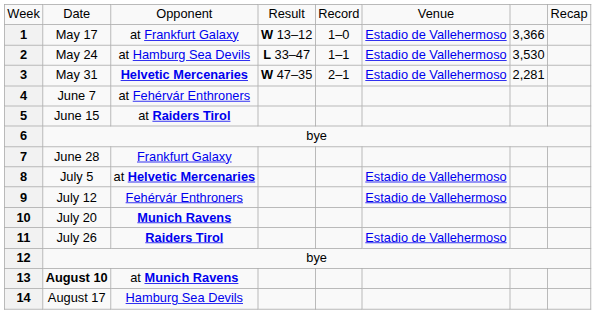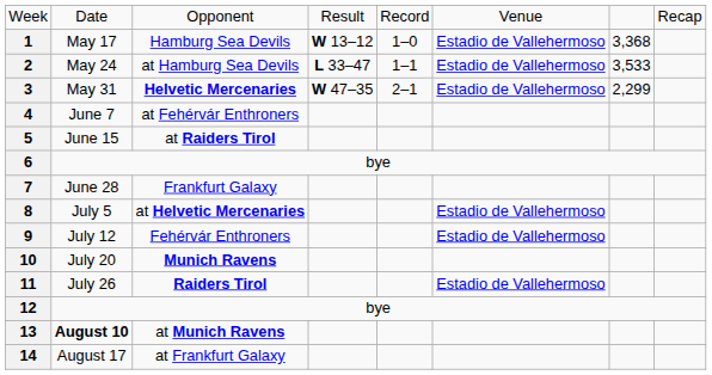 <table class="wikitable" style="text-align:center">
 <tr>
 <td>Week</td>
 <td>Date</td>
 <td>Opponent</td>
 <td>Result</td>
 <td>Record</td>
 <td>Venue</td>
 <td></td>
 <td>Recap</td>
 </tr>
 <tr>
 <th>1</th>
 <td>May 17</td>
-<td>at <a href='#'>Frankfurt Galaxy</a></td>
+<td><a href='#'>Hamburg Sea Devils</a></td>
 <td><strong>W</strong> 13–12</td>
 <td>1–0</td>
 <td><a href='#'>Estadio de Vallehermoso</a></td>
-<td>3,366</td>
+<td>3,368</td>
 <td></td>
 </tr>
 <tr>
 <th>2</th>
 <td>May 24</td>
 <td>at <a href='#'>Hamburg Sea Devils</a></td>
 <td><strong>L</strong> 33–47</td>
 <td>1–1</td>
 <td><a href='#'>Estadio de Vallehermoso</a></td>
-<td>3,530</td>
+<td>3,533</td>
 <td></td>
 </tr>
 <tr>
 <th>3</th>
 <td>May 31</td>
 <td><strong><a href='#'>Helvetic Mercenaries</a></strong></td>
 <td><strong>W</strong> 47–35</td>
 <td>2–1</td>
 <td><a href='#'>Estadio de Vallehermoso</a></td>
-<td>2,281</td>
+<td>2,299</td>
 <td></td>
 </tr>
 <tr>
 <th>4</th>
 <td>June 7</td>
 <td>at <a href='#'>Fehérvár Enthroners</a></td>
 <td></td>
 <td></td>
 <td></td>
 <td></td>
 <td></td>
 </tr>
 <tr>
 <th>5</th>
 <td>June 15</td>
 <td>at <strong><a href='#'>Raiders Tirol</a></strong></td>
 <td></td>
 <td></td>
 <td></td>
 <td></td>
 <td></td>
 </tr>
 <tr>
 <th>6</th>
 <td colspan=7>bye</td>
 </tr>
 <tr>
 <th>7</th>
 <td>June 28</td>
 <td><a href='#'>Frankfurt Galaxy</a></td>
 <td></td>
 <td></td>
 <td></td>
 <td></td>
 <td></td>
 </tr>
 <tr>
 <th>8</th>
 <td>July 5</td>
 <td>at <strong><a href='#'>Helvetic Mercenaries</a></strong></td>
 <td></td>
 <td></td>
 <td><a href='#'>Estadio de Vallehermoso</a></td>
 <td></td>
 <td></td>
 </tr>
 <tr>
 <th>9</th>
 <td>July 12</td>
 <td><a href='#'>Fehérvár Enthroners</a></td>
 <td></td>
 <td></td>
 <td><a href='#'>Estadio de Vallehermoso</a></td>
 <td></td>
 <td></td>
 </tr>
 <tr>
 <th>10</th>
 <td>July 20</td>
 <td><strong><a href='#'>Munich Ravens</a></strong></td>
 <td></td>
 <td></td>
 <td></td>
 <td></td>
 <td></td>
 </tr>
 <tr>
 <th>11</th>
 <td>July 26</td>
 <td><strong><a href='#'>Raiders Tirol</a></strong></td>
 <td></td>
 <td></td>
 <td><a href='#'>Estadio de Vallehermoso</a></td>
 <td></td>
 <td></td>
 </tr>
 <tr>
 <th>12</th>
 <td colspan=7>bye</td>
 </tr>
 <tr>
 <th>13</th>
 <td><strong>August 10</strong></td>
 <td>at <strong><a href='#'>Munich Ravens</a></strong></td>
 <td></td>
 <td></td>
 <td></td>
 <td></td>
 <td></td>
 </tr>
 <tr>
 <th>14</th>
 <td>August 17</td>
-<td><a href='#'>Hamburg Sea Devils</a></td>
+<td>at <a href='#'>Frankfurt Galaxy</a></td>
 <td></td>
 <td></td>
 <td></td>
 <td></td>
 <td></td>
 </tr>
 </table>
